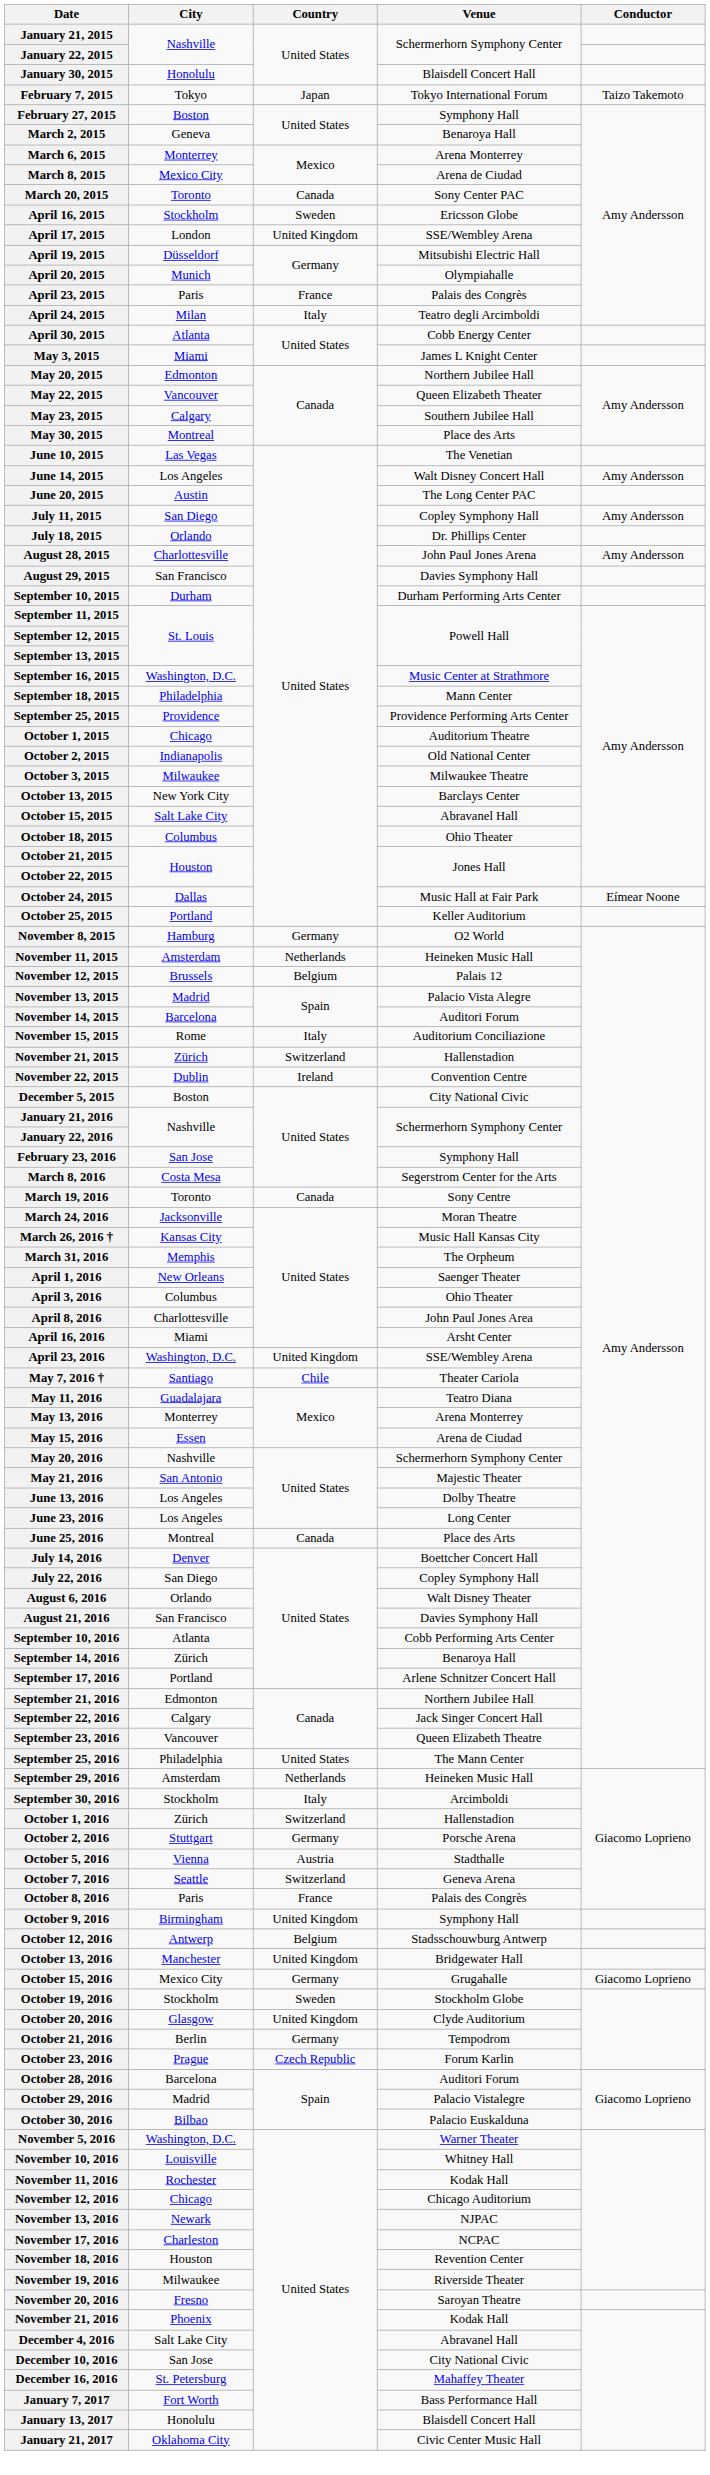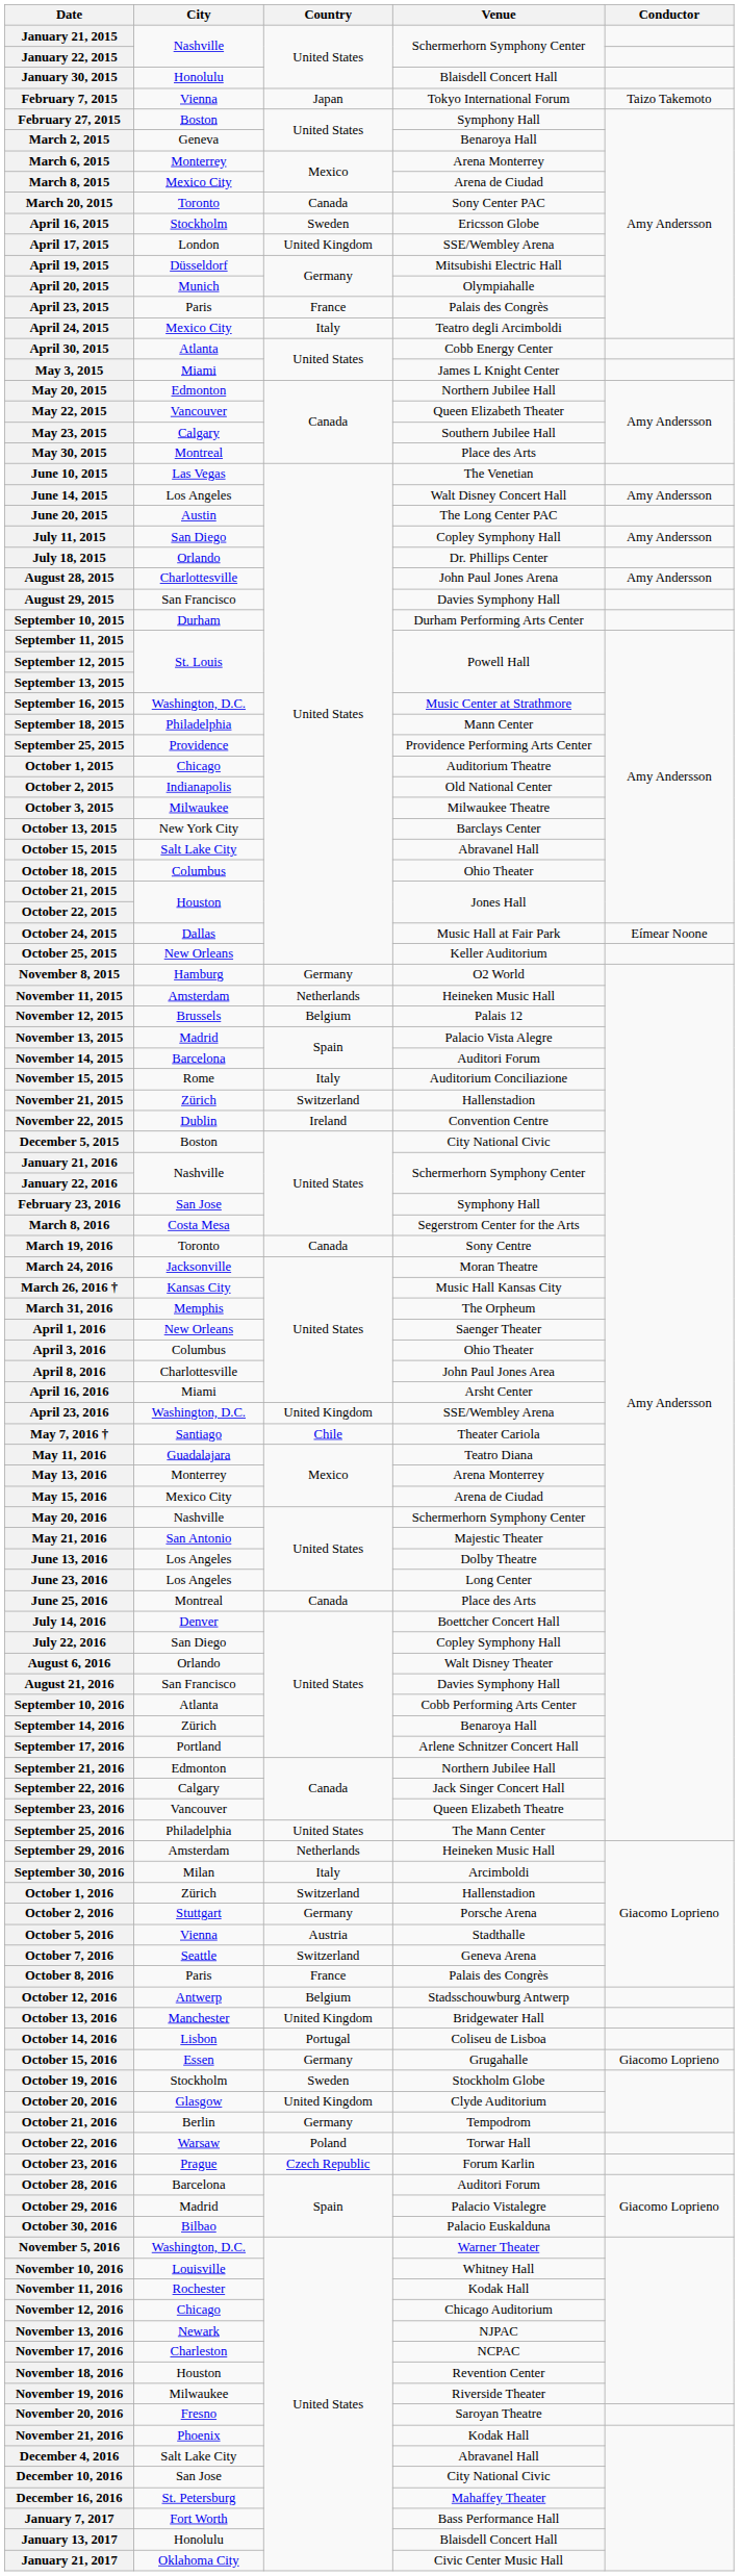 <table class="wikitable" style="text-align:center;">
 <tr>
 <th scope="col" style="width:150px;">Date</th>
 <th scope="col" style="width:150px;">City</th>
 <th scope="col" style="width:150px;">Country</th>
 <th scope="col" style="width:250px;">Venue</th>
 <th scope="col" style="width:150px;">Conductor</th>
 </tr>
 <tr>
 <th scope="row">January 21, 2015</th>
 <td rowspan="2"><a href='#'>Nashville</a></td>
 <td rowspan="3">United States</td>
 <td rowspan="2">Schermerhorn Symphony Center</td>
 <td></td>
 </tr>
 <tr>
 <th scope="row">January 22, 2015</th>
 <td></td>
 </tr>
 <tr>
 <th scope="row">January 30, 2015</th>
 <td><a href='#'>Honolulu</a></td>
 <td>Blaisdell Concert Hall</td>
 <td></td>
 </tr>
 <tr>
 <th scope="row">February 7, 2015</th>
-<td>Tokyo</td>
+<td><a href='#'>Vienna</a></td>
 <td>Japan</td>
 <td>Tokyo International Forum</td>
 <td>Taizo Takemoto</td>
 </tr>
 <tr>
 <th scope="row">February 27, 2015</th>
 <td><a href='#'>Boston</a></td>
 <td rowspan="2">United States</td>
 <td>Symphony Hall</td>
 <td rowspan="11">Amy Andersson</td>
 </tr>
 <tr>
 <th scope="row">March 2, 2015</th>
 <td>Geneva</td>
 <td>Benaroya Hall</td>
 </tr>
 <tr>
 <th scope="row">March 6, 2015</th>
 <td><a href='#'>Monterrey</a></td>
 <td rowspan="2">Mexico</td>
 <td>Arena Monterrey</td>
 </tr>
 <tr>
 <th scope="row">March 8, 2015</th>
 <td><a href='#'>Mexico City</a></td>
 <td>Arena de Ciudad</td>
 </tr>
 <tr>
 <th scope="row">March 20, 2015</th>
 <td><a href='#'>Toronto</a></td>
 <td>Canada</td>
 <td>Sony Center PAC</td>
 </tr>
 <tr>
 <th scope="row">April 16, 2015</th>
 <td><a href='#'>Stockholm</a></td>
 <td>Sweden</td>
 <td>Ericsson Globe</td>
 </tr>
 <tr>
 <th scope="row">April 17, 2015</th>
 <td>London</td>
 <td>United Kingdom</td>
 <td>SSE/Wembley Arena</td>
 </tr>
 <tr>
 <th scope="row">April 19, 2015</th>
 <td><a href='#'>Düsseldorf</a></td>
 <td rowspan="2">Germany</td>
 <td>Mitsubishi Electric Hall</td>
 </tr>
 <tr>
 <th scope="row">April 20, 2015</th>
 <td><a href='#'>Munich</a></td>
 <td>Olympiahalle</td>
 </tr>
 <tr>
 <th scope="row">April 23, 2015</th>
 <td>Paris</td>
 <td>France</td>
 <td>Palais des Congrès</td>
 </tr>
 <tr>
 <th scope="row">April 24, 2015</th>
-<td><a href='#'>Milan</a></td>
+<td><a href='#'>Mexico City</a></td>
 <td>Italy</td>
 <td>Teatro degli Arcimboldi</td>
 </tr>
 <tr>
 <th scope="row">April 30, 2015</th>
 <td><a href='#'>Atlanta</a></td>
 <td rowspan="2">United States</td>
 <td>Cobb Energy Center</td>
 <td></td>
 </tr>
 <tr>
 <th scope="row">May 3, 2015</th>
 <td><a href='#'>Miami</a></td>
 <td>James L Knight Center</td>
 <td></td>
 </tr>
 <tr>
 <th scope="row">May 20, 2015</th>
 <td><a href='#'>Edmonton</a></td>
 <td rowspan="4">Canada</td>
 <td>Northern Jubilee Hall</td>
 <td rowspan="4">Amy Andersson</td>
 </tr>
 <tr>
 <th scope="row">May 22, 2015</th>
 <td><a href='#'>Vancouver</a></td>
 <td>Queen Elizabeth Theater</td>
 </tr>
 <tr>
 <th scope="row">May 23, 2015</th>
 <td><a href='#'>Calgary</a></td>
 <td>Southern Jubilee Hall</td>
 </tr>
 <tr>
 <th scope="row">May 30, 2015</th>
 <td><a href='#'>Montreal</a></td>
 <td>Place des Arts</td>
 </tr>
 <tr>
 <th scope="row">June 10, 2015</th>
 <td><a href='#'>Las Vegas</a></td>
 <td rowspan="24">United States</td>
 <td>The Venetian</td>
 <td></td>
 </tr>
 <tr>
 <th scope="row">June 14, 2015</th>
 <td>Los Angeles</td>
 <td>Walt Disney Concert Hall</td>
 <td>Amy Andersson</td>
 </tr>
 <tr>
 <th scope="row">June 20, 2015</th>
 <td><a href='#'>Austin</a></td>
 <td>The Long Center PAC</td>
 <td></td>
 </tr>
 <tr>
 <th scope="row">July 11, 2015</th>
 <td><a href='#'>San Diego</a></td>
 <td>Copley Symphony Hall</td>
 <td>Amy Andersson</td>
 </tr>
 <tr>
 <th scope="row">July 18, 2015</th>
 <td><a href='#'>Orlando</a></td>
 <td>Dr. Phillips Center</td>
 <td></td>
 </tr>
 <tr>
 <th scope="row">August 28, 2015</th>
 <td><a href='#'>Charlottesville</a></td>
 <td>John Paul Jones Arena</td>
 <td>Amy Andersson</td>
 </tr>
 <tr>
 <th scope="row">August 29, 2015</th>
 <td>San Francisco</td>
 <td>Davies Symphony Hall</td>
 <td></td>
 </tr>
 <tr>
 <th scope="row">September 10, 2015</th>
 <td><a href='#'>Durham</a></td>
 <td>Durham Performing Arts Center</td>
 <td></td>
 </tr>
 <tr>
 <th scope="row">September 11, 2015</th>
 <td rowspan="3"><a href='#'>St. Louis</a></td>
 <td rowspan="3">Powell Hall</td>
 <td rowspan="14">Amy Andersson</td>
 </tr>
 <tr>
 <th scope="row">September 12, 2015</th>
 </tr>
 <tr>
 <th scope="row">September 13, 2015</th>
 </tr>
 <tr>
 <th scope="row">September 16, 2015</th>
 <td><a href='#'>Washington, D.C.</a></td>
 <td><a href='#'>Music Center at Strathmore</a></td>
 </tr>
 <tr>
 <th scope="row">September 18, 2015</th>
 <td><a href='#'>Philadelphia</a></td>
 <td>Mann Center</td>
 </tr>
 <tr>
 <th scope="row">September 25, 2015</th>
 <td><a href='#'>Providence</a></td>
 <td>Providence Performing Arts Center</td>
 </tr>
 <tr>
 <th scope="row">October 1, 2015</th>
 <td><a href='#'>Chicago</a></td>
 <td>Auditorium Theatre</td>
 </tr>
 <tr>
 <th scope="row">October 2, 2015</th>
 <td><a href='#'>Indianapolis</a></td>
 <td>Old National Center</td>
 </tr>
 <tr>
 <th scope="row">October 3, 2015</th>
 <td><a href='#'>Milwaukee</a></td>
 <td>Milwaukee Theatre</td>
 </tr>
 <tr>
 <th scope="row">October 13, 2015</th>
 <td>New York City</td>
 <td>Barclays Center</td>
 </tr>
 <tr>
 <th scope="row">October 15, 2015</th>
 <td><a href='#'>Salt Lake City</a></td>
 <td>Abravanel Hall</td>
 </tr>
 <tr>
 <th scope="row">October 18, 2015</th>
 <td><a href='#'>Columbus</a></td>
 <td>Ohio Theater</td>
 </tr>
 <tr>
 <th scope="row">October 21, 2015</th>
 <td rowspan="2"><a href='#'>Houston</a></td>
 <td rowspan="2">Jones Hall</td>
 </tr>
 <tr>
 <th scope="row">October 22, 2015</th>
 </tr>
 <tr>
 <th scope="row">October 24, 2015</th>
 <td><a href='#'>Dallas</a></td>
 <td>Music Hall at Fair Park</td>
 <td>Eímear Noone</td>
 </tr>
 <tr>
 <th scope="row">October 25, 2015</th>
-<td><a href='#'>Portland</a></td>
+<td><a href='#'>New Orleans</a></td>
 <td>Keller Auditorium</td>
 <td></td>
 </tr>
 <tr>
 <th scope="row">November 8, 2015</th>
 <td><a href='#'>Hamburg</a></td>
 <td>Germany</td>
 <td>O2 World</td>
 <td rowspan="42">Amy Andersson</td>
 </tr>
 <tr>
 <th scope="row">November 11, 2015</th>
 <td><a href='#'>Amsterdam</a></td>
 <td>Netherlands</td>
 <td>Heineken Music Hall</td>
 </tr>
 <tr>
 <th scope="row">November 12, 2015</th>
 <td><a href='#'>Brussels</a></td>
 <td>Belgium</td>
 <td>Palais 12</td>
 </tr>
 <tr>
 <th scope="row">November 13, 2015</th>
 <td><a href='#'>Madrid</a></td>
 <td rowspan="2">Spain</td>
 <td>Palacio Vista Alegre</td>
 </tr>
 <tr>
 <th scope="row">November 14, 2015</th>
 <td><a href='#'>Barcelona</a></td>
 <td>Auditori Forum</td>
 </tr>
 <tr>
 <th scope="row">November 15, 2015</th>
 <td>Rome</td>
 <td>Italy</td>
 <td>Auditorium Conciliazione</td>
 </tr>
 <tr>
 <th scope="row">November 21, 2015</th>
 <td><a href='#'>Zürich</a></td>
 <td>Switzerland</td>
 <td>Hallenstadion</td>
 </tr>
 <tr>
 <th scope="row">November 22, 2015</th>
 <td><a href='#'>Dublin</a></td>
 <td>Ireland</td>
 <td>Convention Centre</td>
 </tr>
 <tr>
 <th scope="row">December 5, 2015</th>
 <td>Boston</td>
 <td rowspan="5">United States</td>
 <td>City National Civic</td>
 </tr>
 <tr>
 <th scope="row">January 21, 2016</th>
 <td rowspan="2">Nashville</td>
 <td rowspan="2">Schermerhorn Symphony Center</td>
 </tr>
 <tr>
 <th scope="row">January 22, 2016</th>
 </tr>
 <tr>
 <th scope="row">February 23, 2016</th>
 <td><a href='#'>San Jose</a></td>
 <td>Symphony Hall</td>
 </tr>
 <tr>
 <th scope="row">March 8, 2016</th>
 <td><a href='#'>Costa Mesa</a></td>
 <td>Segerstrom Center for the Arts</td>
 </tr>
 <tr>
 <th scope="row">March 19, 2016</th>
 <td>Toronto</td>
 <td>Canada</td>
 <td>Sony Centre</td>
 </tr>
 <tr>
 <th scope="row">March 24, 2016</th>
 <td><a href='#'>Jacksonville</a></td>
 <td rowspan="7">United States</td>
 <td>Moran Theatre</td>
 </tr>
 <tr>
 <th scope="row">March 26, 2016 †</th>
 <td><a href='#'>Kansas City</a></td>
 <td>Music Hall Kansas City</td>
 </tr>
 <tr>
 <th scope="row">March 31, 2016</th>
 <td><a href='#'>Memphis</a></td>
 <td>The Orpheum</td>
 </tr>
 <tr>
 <th scope="row">April 1, 2016</th>
 <td><a href='#'>New Orleans</a></td>
 <td>Saenger Theater</td>
 </tr>
 <tr>
 <th scope="row">April 3, 2016</th>
 <td>Columbus</td>
 <td>Ohio Theater</td>
 </tr>
 <tr>
 <th scope="row">April 8, 2016</th>
 <td>Charlottesville</td>
 <td>John Paul Jones Area</td>
 </tr>
 <tr>
 <th scope="row">April 16, 2016</th>
 <td>Miami</td>
 <td>Arsht Center</td>
 </tr>
 <tr>
 <th scope="row">April 23, 2016</th>
 <td><a href='#'>Washington, D.C.</a></td>
 <td>United Kingdom</td>
 <td>SSE/Wembley Arena</td>
 </tr>
 <tr>
 <th scope="row">May 7, 2016 †</th>
 <td><a href='#'>Santiago</a></td>
 <td><a href='#'>Chile</a></td>
 <td>Theater Cariola</td>
 </tr>
 <tr>
 <th scope="row">May 11, 2016</th>
 <td><a href='#'>Guadalajara</a></td>
 <td rowspan="3">Mexico</td>
 <td>Teatro Diana</td>
 </tr>
 <tr>
 <th scope="row">May 13, 2016</th>
 <td>Monterrey</td>
 <td>Arena Monterrey</td>
 </tr>
 <tr>
 <th scope="row">May 15, 2016</th>
-<td><a href='#'>Essen</a></td>
+<td>Mexico City</td>
 <td>Arena de Ciudad</td>
 </tr>
 <tr>
 <th scope="row">May 20, 2016</th>
 <td>Nashville</td>
 <td rowspan="4">United States</td>
 <td>Schermerhorn Symphony Center</td>
 </tr>
 <tr>
 <th scope="row">May 21, 2016</th>
 <td><a href='#'>San Antonio</a></td>
 <td>Majestic Theater</td>
 </tr>
 <tr>
 <th scope="row">June 13, 2016</th>
 <td>Los Angeles</td>
 <td>Dolby Theatre</td>
 </tr>
 <tr>
 <th scope="row">June 23, 2016</th>
 <td>Los Angeles</td>
 <td>Long Center</td>
 </tr>
 <tr>
 <th scope="row">June 25, 2016</th>
 <td>Montreal</td>
 <td>Canada</td>
 <td>Place des Arts</td>
 </tr>
 <tr>
 <th scope="row">July 14, 2016</th>
 <td><a href='#'>Denver</a></td>
 <td rowspan="7">United States</td>
 <td>Boettcher Concert Hall</td>
 </tr>
 <tr>
 <th scope="row">July 22, 2016</th>
 <td>San Diego</td>
 <td>Copley Symphony Hall</td>
 </tr>
 <tr>
 <th scope="row">August 6, 2016</th>
 <td>Orlando</td>
 <td>Walt Disney Theater</td>
 </tr>
 <tr>
 <th scope="row">August 21, 2016</th>
 <td>San Francisco</td>
 <td>Davies Symphony Hall</td>
 </tr>
 <tr>
 <th scope="row">September 10, 2016</th>
 <td>Atlanta</td>
 <td>Cobb Performing Arts Center</td>
 </tr>
 <tr>
 <th scope="row">September 14, 2016</th>
 <td>Zürich</td>
 <td>Benaroya Hall</td>
 </tr>
 <tr>
 <th scope="row">September 17, 2016</th>
 <td>Portland</td>
 <td>Arlene Schnitzer Concert Hall</td>
 </tr>
 <tr>
 <th scope="row">September 21, 2016</th>
 <td>Edmonton</td>
 <td rowspan="3">Canada</td>
 <td>Northern Jubilee Hall</td>
 </tr>
 <tr>
 <th scope="row">September 22, 2016</th>
 <td>Calgary</td>
 <td>Jack Singer Concert Hall</td>
 </tr>
 <tr>
 <th scope="row">September 23, 2016</th>
 <td>Vancouver</td>
 <td>Queen Elizabeth Theatre</td>
 </tr>
 <tr>
 <th scope="row">September 25, 2016</th>
 <td>Philadelphia</td>
 <td>United States</td>
 <td>The Mann Center</td>
 </tr>
 <tr>
 <th scope="row">September 29, 2016</th>
 <td>Amsterdam</td>
 <td>Netherlands</td>
 <td>Heineken Music Hall</td>
 <td rowspan="7">Giacomo Loprieno</td>
 </tr>
 <tr>
 <th scope="row">September 30, 2016</th>
-<td>Stockholm</td>
+<td>Milan</td>
 <td>Italy</td>
 <td>Arcimboldi</td>
 </tr>
 <tr>
 <th scope="row">October 1, 2016</th>
 <td>Zürich</td>
 <td>Switzerland</td>
 <td>Hallenstadion</td>
 </tr>
 <tr>
 <th scope="row">October 2, 2016</th>
 <td><a href='#'>Stuttgart</a></td>
 <td>Germany</td>
 <td>Porsche Arena</td>
 </tr>
 <tr>
 <th scope="row">October 5, 2016</th>
 <td><a href='#'>Vienna</a></td>
 <td>Austria</td>
 <td>Stadthalle</td>
 </tr>
 <tr>
 <th scope="row">October 7, 2016</th>
 <td><a href='#'>Seattle</a></td>
 <td>Switzerland</td>
 <td>Geneva Arena</td>
 </tr>
 <tr>
 <th scope="row">October 8, 2016</th>
 <td>Paris</td>
 <td>France</td>
 <td>Palais des Congrès</td>
 </tr>
 <tr>
-<th scope="row">October 9, 2016</th>
-<td><a href='#'>Birmingham</a></td>
-<td>United Kingdom</td>
-<td>Symphony Hall</td>
-<td></td>
-</tr>
-<tr>
 <th scope="row">October 12, 2016</th>
 <td><a href='#'>Antwerp</a></td>
 <td>Belgium</td>
 <td>Stadsschouwburg Antwerp</td>
 <td></td>
 </tr>
 <tr>
 <th scope="row">October 13, 2016</th>
 <td><a href='#'>Manchester</a></td>
 <td>United Kingdom</td>
 <td>Bridgewater Hall</td>
 </tr>
 <tr>
+<th scope="row">October 14, 2016</th>
+<td><a href='#'>Lisbon</a></td>
+<td>Portugal</td>
+<td>Coliseu de Lisboa</td>
+<td></td>
+</tr>
+<tr>
 <th scope="row">October 15, 2016</th>
-<td>Mexico City</td>
+<td><a href='#'>Essen</a></td>
 <td>Germany</td>
 <td>Grugahalle</td>
 <td>Giacomo Loprieno</td>
 </tr>
 <tr>
 <th scope="row">October 19, 2016</th>
 <td>Stockholm</td>
 <td>Sweden</td>
 <td>Stockholm Globe</td>
 </tr>
 <tr>
 <th scope="row">October 20, 2016</th>
 <td><a href='#'>Glasgow</a></td>
 <td>United Kingdom</td>
 <td>Clyde Auditorium</td>
 </tr>
 <tr>
 <th scope="row">October 21, 2016</th>
 <td>Berlin</td>
 <td>Germany</td>
 <td>Tempodrom</td>
+</tr>
+<tr>
+<th scope="row">October 22, 2016</th>
+<td><a href='#'>Warsaw</a></td>
+<td>Poland</td>
+<td>Torwar Hall</td>
+<td></td>
 </tr>
 <tr>
 <th scope="row">October 23, 2016</th>
 <td><a href='#'>Prague</a></td>
 <td><a href='#'>Czech Republic</a></td>
 <td>Forum Karlin</td>
 </tr>
 <tr>
 <th scope="row">October 28, 2016</th>
 <td>Barcelona</td>
 <td rowspan="3">Spain</td>
 <td>Auditori Forum</td>
 <td rowspan="3">Giacomo Loprieno</td>
 </tr>
 <tr>
 <th scope="row">October 29, 2016</th>
 <td>Madrid</td>
 <td>Palacio Vistalegre</td>
 </tr>
 <tr>
 <th scope="row">October 30, 2016</th>
 <td><a href='#'>Bilbao</a></td>
 <td>Palacio Euskalduna</td>
 </tr>
 <tr>
 <th scope="row">November 5, 2016</th>
 <td><a href='#'>Washington, D.C.</a></td>
 <td rowspan="16">United States</td>
 <td><a href='#'>Warner Theater</a></td>
 </tr>
 <tr>
 <th scope="row">November 10, 2016</th>
 <td><a href='#'>Louisville</a></td>
 <td>Whitney Hall</td>
 </tr>
 <tr>
 <th scope="row">November 11, 2016</th>
 <td><a href='#'>Rochester</a></td>
 <td>Kodak Hall</td>
 </tr>
 <tr>
 <th scope="row">November 12, 2016</th>
 <td><a href='#'>Chicago</a></td>
 <td>Chicago Auditorium</td>
 </tr>
 <tr>
 <th scope="row">November 13, 2016</th>
 <td><a href='#'>Newark</a></td>
 <td>NJPAC</td>
 </tr>
 <tr>
 <th scope="row">November 17, 2016</th>
 <td><a href='#'>Charleston</a></td>
 <td>NCPAC</td>
 </tr>
 <tr>
 <th scope="row">November 18, 2016</th>
 <td>Houston</td>
 <td>Revention Center</td>
 </tr>
 <tr>
 <th scope="row">November 19, 2016</th>
 <td>Milwaukee</td>
 <td>Riverside Theater</td>
 </tr>
 <tr>
 <th scope="row">November 20, 2016</th>
 <td><a href='#'>Fresno</a></td>
 <td>Saroyan Theatre</td>
 <td></td>
 </tr>
 <tr>
 <th scope="row">November 21, 2016</th>
 <td><a href='#'>Phoenix</a></td>
 <td>Kodak Hall</td>
 </tr>
 <tr>
 <th scope="row">December 4, 2016</th>
 <td>Salt Lake City</td>
 <td>Abravanel Hall</td>
 </tr>
 <tr>
 <th scope="row">December 10, 2016</th>
 <td>San Jose</td>
 <td>City National Civic</td>
 </tr>
 <tr>
 <th scope="row">December 16, 2016</th>
 <td><a href='#'>St. Petersburg</a></td>
 <td><a href='#'>Mahaffey Theater</a></td>
 </tr>
 <tr>
 <th scope="row">January 7, 2017</th>
 <td><a href='#'>Fort Worth</a></td>
 <td>Bass Performance Hall</td>
 </tr>
 <tr>
 <th scope="row">January 13, 2017</th>
 <td>Honolulu</td>
 <td>Blaisdell Concert Hall</td>
 </tr>
 <tr>
 <th scope="row">January 21, 2017</th>
 <td><a href='#'>Oklahoma City</a></td>
 <td>Civic Center Music Hall</td>
 </tr>
 </table>
